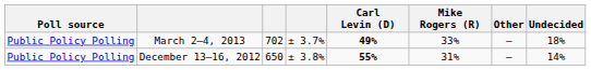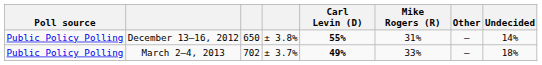 <table class="wikitable" style="text-align:center">
 <tr valign= bottom>
 <th>Poll source</th>
 <th></th>
 <th></th>
 <th></th>
 <th style="width:100px;">Carl<br>Levin (D)</th>
 <th style="width:100px;">Mike<br>Rogers (R)</th>
 <th>Other</th>
 <th>Undecided</th>
 </tr>
 <tr>
 <td align=left><a href='#'>Public Policy Polling</a></td>
+<td>December 13–16, 2012</td>
+<td>650</td>
+<td>± 3.8%</td>
+<td><strong>55%</strong></td>
+<td>31%</td>
+<td>—</td>
+<td>14%</td>
+</tr>
+<tr>
+<td align=left><a href='#'>Public Policy Polling</a></td>
 <td>March 2–4, 2013</td>
 <td>702</td>
 <td>± 3.7%</td>
 <td><strong>49%</strong></td>
 <td>33%</td>
 <td>—</td>
 <td>18%</td>
 </tr>
-<tr>
-<td align=left><a href='#'>Public Policy Polling</a></td>
-<td>December 13–16, 2012</td>
-<td>650</td>
-<td>± 3.8%</td>
-<td><strong>55%</strong></td>
-<td>31%</td>
-<td>—</td>
-<td>14%</td>
-</tr>
 </table>
